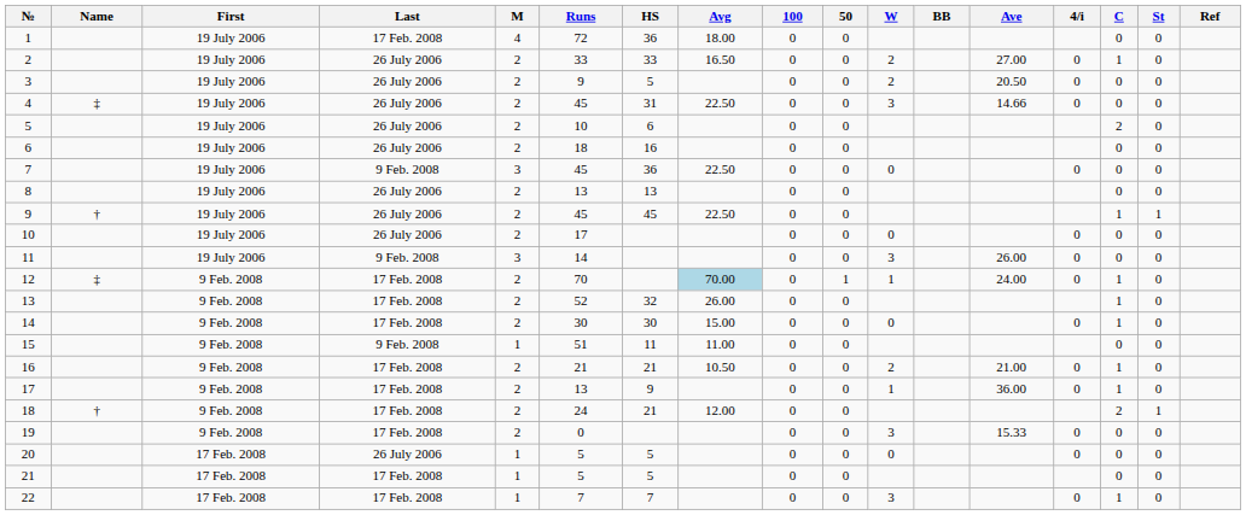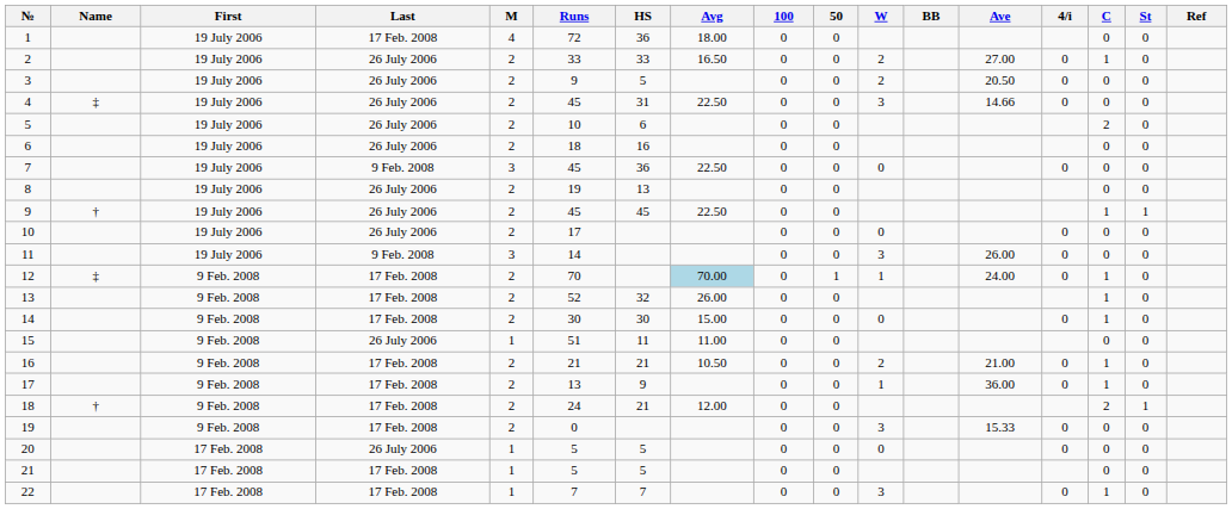 <table class="wikitable sortable" style="text-align:center; width: 100%; font-size: 85%;">
 <tr align="center">
 <th>№</th>
 <th>Name</th>
 <th>First</th>
 <th>Last</th>
 <th>M</th>
 <th><a href='#'>Runs</a></th>
 <th>HS</th>
 <th><a href='#'>Avg</a></th>
 <th><a href='#'>100</a></th>
 <th>50</th>
 <th><a href='#'>W</a></th>
 <th>BB</th>
 <th><a href='#'>Ave</a></th>
 <th>4/i</th>
 <th><a href='#'>C</a></th>
 <th><a href='#'>St</a></th>
 <th>Ref</th>
 </tr>
 <tr align="center">
 <td>1</td>
 <td></td>
 <td>19 July 2006</td>
 <td>17 Feb. 2008</td>
 <td>4</td>
 <td>72</td>
 <td>36</td>
 <td>18.00</td>
 <td>0</td>
 <td>0</td>
 <td></td>
 <td></td>
 <td></td>
 <td></td>
 <td>0</td>
 <td>0</td>
 <td></td>
 </tr>
 <tr align="center">
 <td>2</td>
 <td></td>
 <td>19 July 2006</td>
 <td>26 July 2006</td>
 <td>2</td>
 <td>33</td>
 <td>33</td>
 <td>16.50</td>
 <td>0</td>
 <td>0</td>
 <td>2</td>
 <td></td>
 <td>27.00</td>
 <td>0</td>
 <td>1</td>
 <td>0</td>
 <td></td>
 </tr>
 <tr align="center">
 <td>3</td>
 <td></td>
 <td>19 July 2006</td>
 <td>26 July 2006</td>
 <td>2</td>
 <td>9</td>
 <td>5</td>
 <td></td>
 <td>0</td>
 <td>0</td>
 <td>2</td>
 <td></td>
 <td>20.50</td>
 <td>0</td>
 <td>0</td>
 <td>0</td>
 <td></td>
 </tr>
 <tr align="center">
 <td>4</td>
 <td> ‡</td>
 <td>19 July 2006</td>
 <td>26 July 2006</td>
 <td>2</td>
 <td>45</td>
 <td>31</td>
 <td>22.50</td>
 <td>0</td>
 <td>0</td>
 <td>3</td>
 <td></td>
 <td>14.66</td>
 <td>0</td>
 <td>0</td>
 <td>0</td>
 <td></td>
 </tr>
 <tr align="center">
 <td>5</td>
 <td></td>
 <td>19 July 2006</td>
 <td>26 July 2006</td>
 <td>2</td>
 <td>10</td>
 <td>6</td>
 <td></td>
 <td>0</td>
 <td>0</td>
 <td></td>
 <td></td>
 <td></td>
 <td></td>
 <td>2</td>
 <td>0</td>
 <td></td>
 </tr>
 <tr align="center">
 <td>6</td>
 <td></td>
 <td>19 July 2006</td>
 <td>26 July 2006</td>
 <td>2</td>
 <td>18</td>
 <td>16</td>
 <td></td>
 <td>0</td>
 <td>0</td>
 <td></td>
 <td></td>
 <td></td>
 <td></td>
 <td>0</td>
 <td>0</td>
 <td></td>
 </tr>
 <tr align="center">
 <td>7</td>
 <td></td>
 <td>19 July 2006</td>
 <td>9 Feb. 2008</td>
 <td>3</td>
 <td>45</td>
 <td>36</td>
 <td>22.50</td>
 <td>0</td>
 <td>0</td>
 <td>0</td>
 <td></td>
 <td></td>
 <td>0</td>
 <td>0</td>
 <td>0</td>
 <td></td>
 </tr>
 <tr align="center">
 <td>8</td>
 <td></td>
 <td>19 July 2006</td>
 <td>26 July 2006</td>
 <td>2</td>
-<td>13</td>
+<td>19</td>
 <td>13</td>
 <td></td>
 <td>0</td>
 <td>0</td>
 <td></td>
 <td></td>
 <td></td>
 <td></td>
 <td>0</td>
 <td>0</td>
 <td></td>
 </tr>
 <tr align="center">
 <td>9</td>
 <td> †</td>
 <td>19 July 2006</td>
 <td>26 July 2006</td>
 <td>2</td>
 <td>45</td>
 <td>45</td>
 <td>22.50</td>
 <td>0</td>
 <td>0</td>
 <td></td>
 <td></td>
 <td></td>
 <td></td>
 <td>1</td>
 <td>1</td>
 <td></td>
 </tr>
 <tr align="center">
 <td>10</td>
 <td></td>
 <td>19 July 2006</td>
 <td>26 July 2006</td>
 <td>2</td>
 <td>17</td>
 <td></td>
 <td></td>
 <td>0</td>
 <td>0</td>
 <td>0</td>
 <td></td>
 <td></td>
 <td>0</td>
 <td>0</td>
 <td>0</td>
 <td></td>
 </tr>
 <tr align="center">
 <td>11</td>
 <td></td>
 <td>19 July 2006</td>
 <td>9 Feb. 2008</td>
 <td>3</td>
 <td>14</td>
 <td></td>
 <td></td>
 <td>0</td>
 <td>0</td>
 <td>3</td>
 <td></td>
 <td>26.00</td>
 <td>0</td>
 <td>0</td>
 <td>0</td>
 <td></td>
 </tr>
 <tr align="center">
 <td>12</td>
 <td> ‡</td>
 <td>9 Feb. 2008</td>
 <td>17 Feb. 2008</td>
 <td>2</td>
 <td>70</td>
 <td></td>
 <td style="background: lightblue;">70.00</td>
 <td>0</td>
 <td>1</td>
 <td>1</td>
 <td></td>
 <td>24.00</td>
 <td>0</td>
 <td>1</td>
 <td>0</td>
 <td></td>
 </tr>
 <tr align="center">
 <td>13</td>
 <td></td>
 <td>9 Feb. 2008</td>
 <td>17 Feb. 2008</td>
 <td>2</td>
 <td>52</td>
 <td>32</td>
 <td>26.00</td>
 <td>0</td>
 <td>0</td>
 <td></td>
 <td></td>
 <td></td>
 <td></td>
 <td>1</td>
 <td>0</td>
 <td></td>
 </tr>
 <tr align="center">
 <td>14</td>
 <td></td>
 <td>9 Feb. 2008</td>
 <td>17 Feb. 2008</td>
 <td>2</td>
 <td>30</td>
 <td>30</td>
 <td>15.00</td>
 <td>0</td>
 <td>0</td>
 <td>0</td>
 <td></td>
 <td></td>
 <td>0</td>
 <td>1</td>
 <td>0</td>
 <td></td>
 </tr>
 <tr align="center">
 <td>15</td>
 <td></td>
 <td>9 Feb. 2008</td>
-<td>9 Feb. 2008</td>
+<td>26 July 2006</td>
 <td>1</td>
 <td>51</td>
 <td>11</td>
 <td>11.00</td>
 <td>0</td>
 <td>0</td>
 <td></td>
 <td></td>
 <td></td>
 <td></td>
 <td>0</td>
 <td>0</td>
 <td></td>
 </tr>
 <tr align="center">
 <td>16</td>
 <td></td>
 <td>9 Feb. 2008</td>
 <td>17 Feb. 2008</td>
 <td>2</td>
 <td>21</td>
 <td>21</td>
 <td>10.50</td>
 <td>0</td>
 <td>0</td>
 <td>2</td>
 <td></td>
 <td>21.00</td>
 <td>0</td>
 <td>1</td>
 <td>0</td>
 <td></td>
 </tr>
 <tr align="center">
 <td>17</td>
 <td></td>
 <td>9 Feb. 2008</td>
 <td>17 Feb. 2008</td>
 <td>2</td>
 <td>13</td>
 <td>9</td>
 <td></td>
 <td>0</td>
 <td>0</td>
 <td>1</td>
 <td></td>
 <td>36.00</td>
 <td>0</td>
 <td>1</td>
 <td>0</td>
 <td></td>
 </tr>
 <tr align="center">
 <td>18</td>
 <td> †</td>
 <td>9 Feb. 2008</td>
 <td>17 Feb. 2008</td>
 <td>2</td>
 <td>24</td>
 <td>21</td>
 <td>12.00</td>
 <td>0</td>
 <td>0</td>
 <td></td>
 <td></td>
 <td></td>
 <td></td>
 <td>2</td>
 <td>1</td>
 <td></td>
 </tr>
 <tr align="center">
 <td>19</td>
 <td></td>
 <td>9 Feb. 2008</td>
 <td>17 Feb. 2008</td>
 <td>2</td>
 <td>0</td>
 <td></td>
 <td></td>
 <td>0</td>
 <td>0</td>
 <td>3</td>
 <td></td>
 <td>15.33</td>
 <td>0</td>
 <td>0</td>
 <td>0</td>
 <td></td>
 </tr>
 <tr align="center">
 <td>20</td>
 <td></td>
 <td>17 Feb. 2008</td>
 <td>26 July 2006</td>
 <td>1</td>
 <td>5</td>
 <td>5</td>
 <td></td>
 <td>0</td>
 <td>0</td>
 <td>0</td>
 <td></td>
 <td></td>
 <td>0</td>
 <td>0</td>
 <td>0</td>
 <td></td>
 </tr>
 <tr align="center">
 <td>21</td>
 <td></td>
 <td>17 Feb. 2008</td>
 <td>17 Feb. 2008</td>
 <td>1</td>
 <td>5</td>
 <td>5</td>
 <td></td>
 <td>0</td>
 <td>0</td>
 <td></td>
 <td></td>
 <td></td>
 <td></td>
 <td>0</td>
 <td>0</td>
 <td></td>
 </tr>
 <tr align="center">
 <td>22</td>
 <td></td>
 <td>17 Feb. 2008</td>
 <td>17 Feb. 2008</td>
 <td>1</td>
 <td>7</td>
 <td>7</td>
 <td></td>
 <td>0</td>
 <td>0</td>
 <td>3</td>
 <td></td>
 <td></td>
 <td>0</td>
 <td>1</td>
 <td>0</td>
 <td></td>
 </tr>
 </table>
